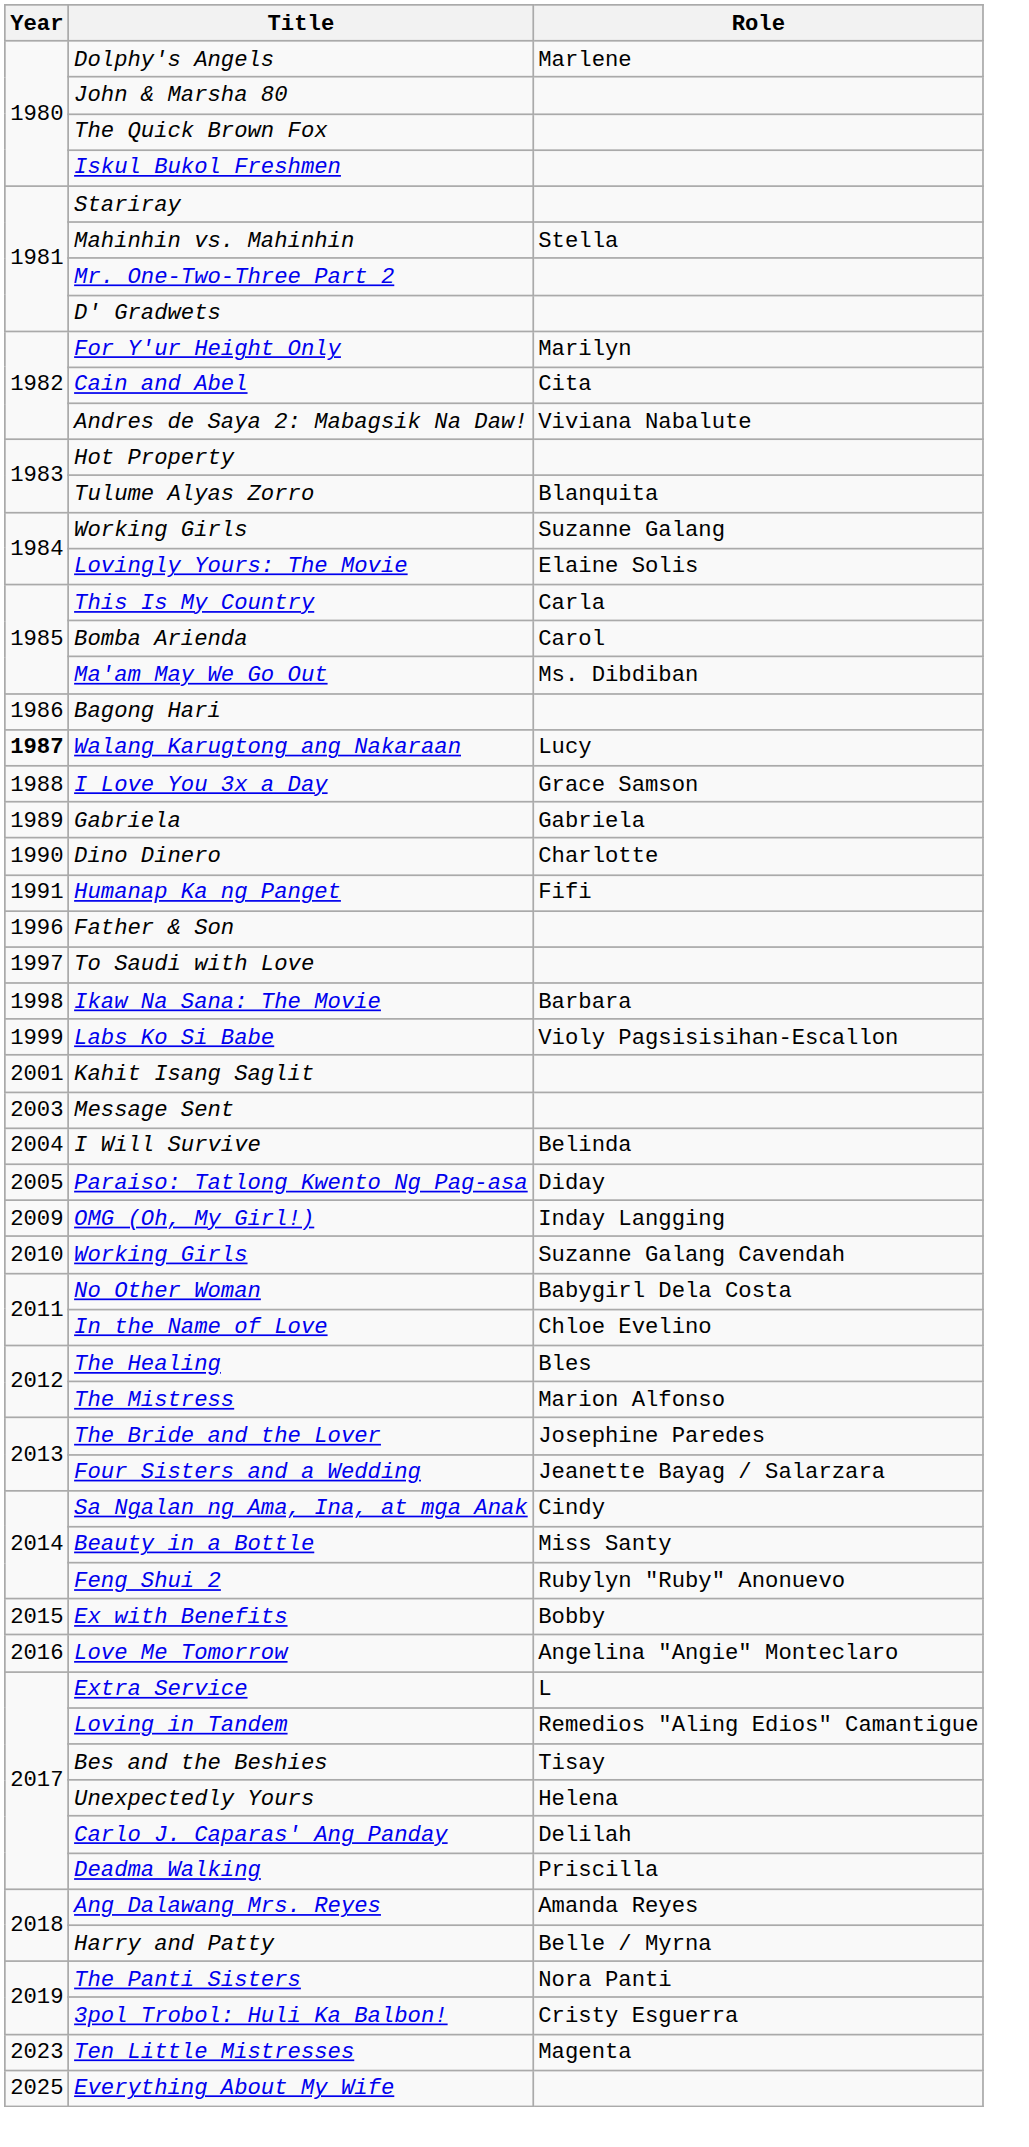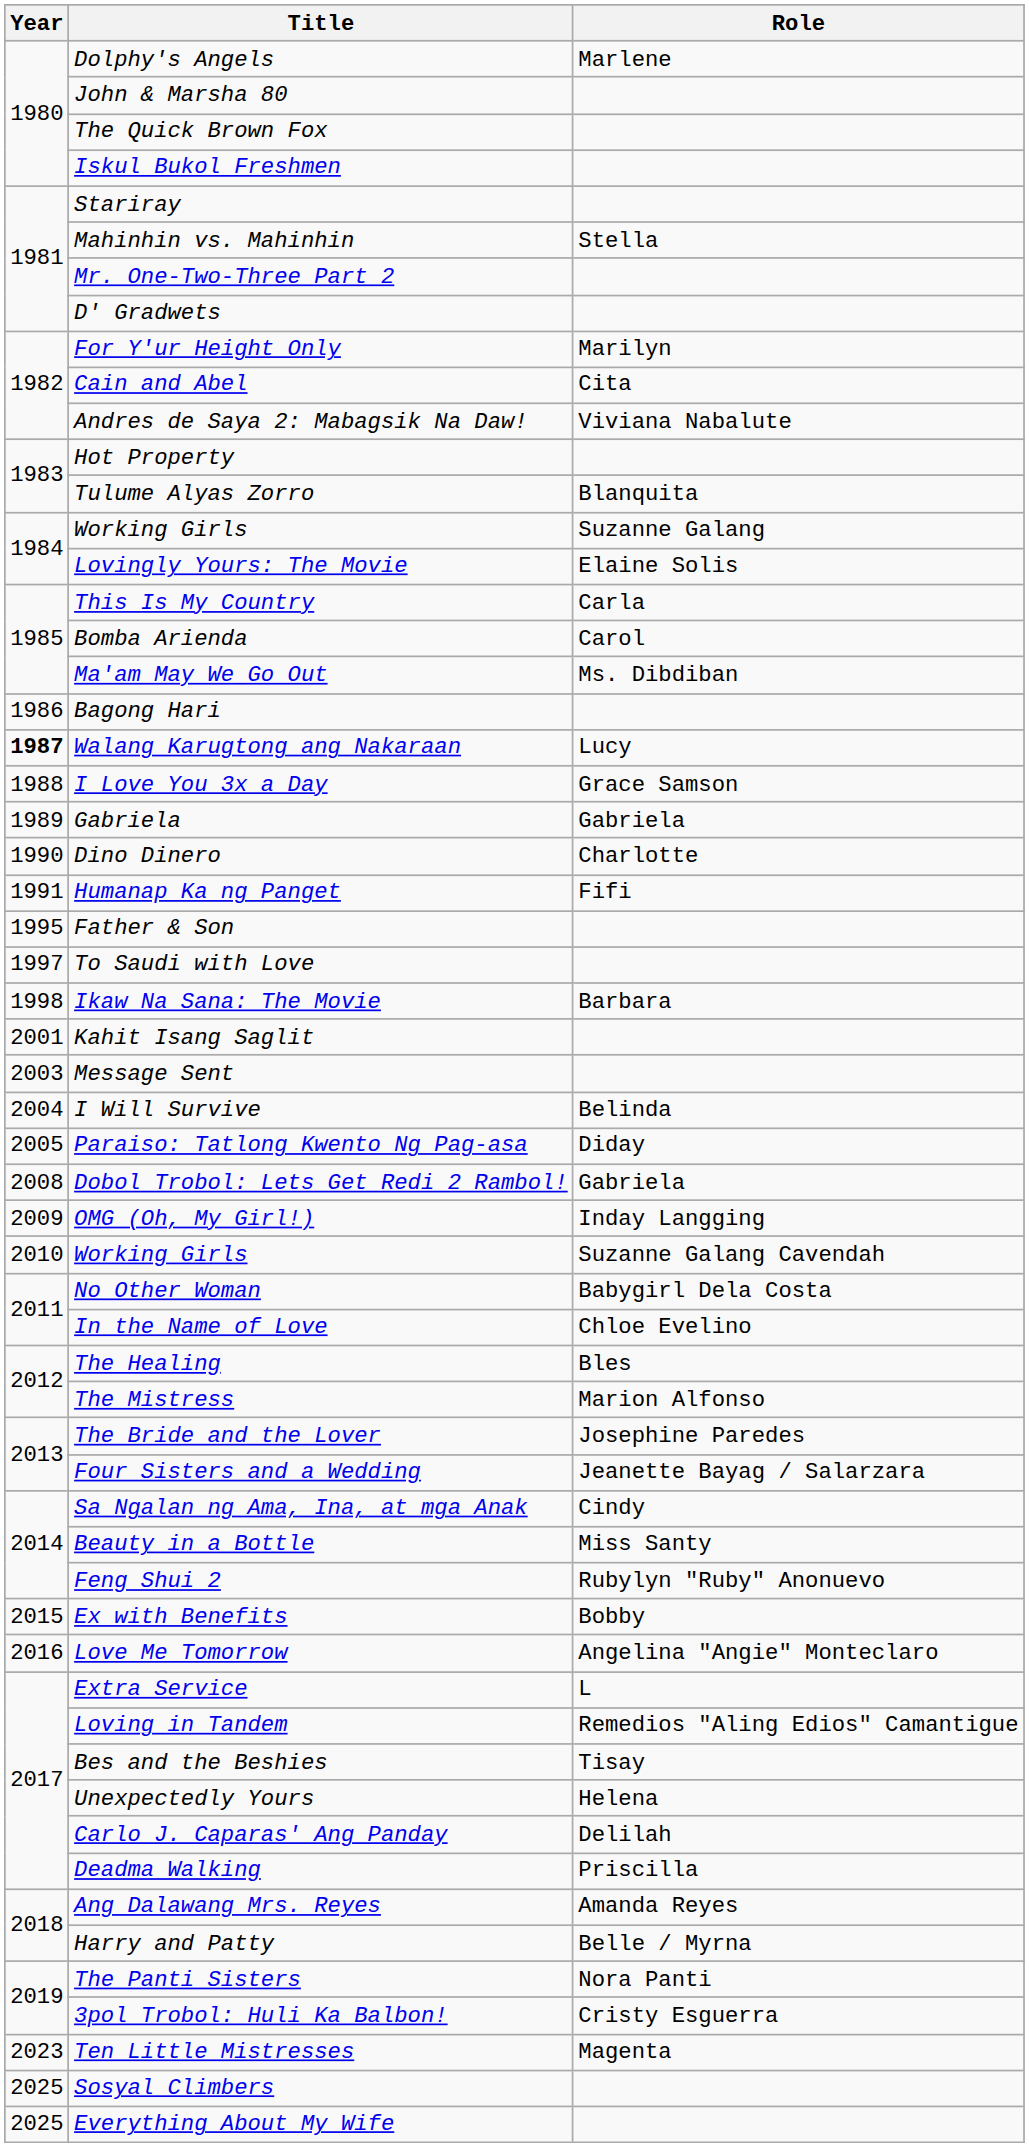 <table class="wikitable sortable">
 <tr>
 <th>Year</th>
 <th>Title</th>
 <th>Role</th>
 </tr>
 <tr>
 <td rowspan=4>1980</td>
 <td><em>Dolphy's Angels</em></td>
 <td>Marlene</td>
 </tr>
 <tr>
 <td><em>John & Marsha 80</em></td>
 <td></td>
 </tr>
 <tr>
 <td><em>The Quick Brown Fox</em></td>
 <td></td>
 </tr>
 <tr>
 <td><em><a href='#'>Iskul Bukol Freshmen</a></em></td>
 <td></td>
 </tr>
 <tr>
 <td rowspan="4">1981</td>
 <td><em>Stariray</em></td>
 <td></td>
 </tr>
 <tr>
 <td><em>Mahinhin vs. Mahinhin</em></td>
 <td>Stella</td>
 </tr>
 <tr>
 <td><em><a href='#'>Mr. One-Two-Three Part 2</a></em></td>
 <td></td>
 </tr>
 <tr>
 <td><em>D' Gradwets</em></td>
 <td></td>
 </tr>
 <tr>
 <td rowspan="3">1982</td>
 <td><em><a href='#'>For Y'ur Height Only</a></em></td>
 <td>Marilyn</td>
 </tr>
 <tr>
 <td><em><a href='#'>Cain and Abel</a></em></td>
 <td>Cita</td>
 </tr>
 <tr>
 <td><em>Andres de Saya 2: Mabagsik Na Daw!</em></td>
 <td>Viviana Nabalute</td>
 </tr>
 <tr>
 <td rowspan="2">1983</td>
 <td><em>Hot Property</em></td>
 <td></td>
 </tr>
 <tr>
 <td><em>Tulume Alyas Zorro</em></td>
 <td>Blanquita</td>
 </tr>
 <tr>
 <td rowspan=2>1984</td>
 <td><em>Working Girls</em></td>
 <td>Suzanne Galang</td>
 </tr>
 <tr>
 <td><em><a href='#'>Lovingly Yours: The Movie</a></em></td>
 <td>Elaine Solis</td>
 </tr>
 <tr>
 <td rowspan=3>1985</td>
 <td><em><a href='#'>This Is My Country</a></em></td>
 <td>Carla</td>
 </tr>
 <tr>
 <td><em>Bomba Arienda</em></td>
 <td>Carol</td>
 </tr>
 <tr>
 <td><em><a href='#'>Ma'am May We Go Out</a></em></td>
 <td>Ms. Dibdiban</td>
 </tr>
 <tr>
 <td>1986</td>
 <td><em>Bagong Hari</em></td>
 <td></td>
 </tr>
 <tr>
 <td><strong>1987</strong></td>
 <td><em><a href='#'>Walang Karugtong ang Nakaraan</a></em></td>
 <td>Lucy</td>
 </tr>
 <tr>
 <td>1988</td>
 <td><em><a href='#'>I Love You 3x a Day</a></em></td>
 <td>Grace Samson</td>
 </tr>
 <tr>
 <td>1989</td>
 <td><em>Gabriela</em></td>
 <td>Gabriela</td>
 </tr>
 <tr>
 <td>1990</td>
 <td><em>Dino Dinero</em></td>
 <td>Charlotte</td>
 </tr>
 <tr>
 <td>1991</td>
 <td><em><a href='#'>Humanap Ka ng Panget</a></em></td>
 <td>Fifi</td>
 </tr>
 <tr>
-<td>1996</td>
+<td>1995</td>
 <td><em>Father & Son</em></td>
 <td></td>
 </tr>
 <tr>
 <td>1997</td>
 <td><em>To Saudi with Love</em></td>
 <td></td>
 </tr>
 <tr>
 <td>1998</td>
 <td><em><a href='#'>Ikaw Na Sana: The Movie</a></em></td>
 <td>Barbara</td>
-</tr>
-<tr>
-<td>1999</td>
-<td><em><a href='#'>Labs Ko Si Babe</a></em></td>
-<td>Violy Pagsisisihan-Escallon</td>
 </tr>
 <tr>
 <td>2001</td>
 <td><em>Kahit Isang Saglit</em></td>
 <td></td>
 </tr>
 <tr>
 <td>2003</td>
 <td><em>Message Sent</em></td>
 <td></td>
 </tr>
 <tr>
 <td>2004</td>
 <td><em>I Will Survive</em></td>
 <td>Belinda</td>
 </tr>
 <tr>
 <td>2005</td>
 <td><em><a href='#'>Paraiso: Tatlong Kwento Ng Pag-asa</a></em></td>
 <td>Diday</td>
+</tr>
+<tr>
+<td>2008</td>
+<td><em><a href='#'>Dobol Trobol: Lets Get Redi 2 Rambol!</a></em></td>
+<td>Gabriela</td>
 </tr>
 <tr>
 <td>2009</td>
 <td><em><a href='#'>OMG (Oh, My Girl!)</a></em></td>
 <td>Inday Langging</td>
 </tr>
 <tr>
 <td>2010</td>
 <td><em><a href='#'>Working Girls</a></em></td>
 <td>Suzanne Galang Cavendah</td>
 </tr>
 <tr>
 <td rowspan=2>2011</td>
 <td><em><a href='#'>No Other Woman</a></em></td>
 <td>Babygirl Dela Costa</td>
 </tr>
 <tr>
 <td><em><a href='#'>In the Name of Love</a></em></td>
 <td>Chloe Evelino</td>
 </tr>
 <tr>
 <td rowspan=2>2012</td>
 <td><em><a href='#'>The Healing</a></em></td>
 <td>Bles</td>
 </tr>
 <tr>
 <td><em><a href='#'>The Mistress</a></em></td>
 <td>Marion Alfonso</td>
 </tr>
 <tr>
 <td rowspan=2>2013</td>
 <td><em><a href='#'>The Bride and the Lover</a></em></td>
 <td>Josephine Paredes</td>
 </tr>
 <tr>
 <td><em><a href='#'>Four Sisters and a Wedding</a></em></td>
 <td>Jeanette Bayag / Salarzara</td>
 </tr>
 <tr>
 <td rowspan=3>2014</td>
 <td><em><a href='#'>Sa Ngalan ng Ama, Ina, at mga Anak</a></em></td>
 <td>Cindy</td>
 </tr>
 <tr>
 <td><em><a href='#'>Beauty in a Bottle</a></em></td>
 <td>Miss Santy</td>
 </tr>
 <tr>
 <td><em><a href='#'>Feng Shui 2</a></em></td>
 <td>Rubylyn "Ruby" Anonuevo</td>
 </tr>
 <tr>
 <td>2015</td>
 <td><em><a href='#'>Ex with Benefits</a></em></td>
 <td>Bobby</td>
 </tr>
 <tr>
 <td>2016</td>
 <td><em><a href='#'>Love Me Tomorrow</a></em></td>
 <td>Angelina "Angie" Monteclaro</td>
 </tr>
 <tr>
 <td rowspan=6>2017</td>
 <td><em><a href='#'>Extra Service</a></em></td>
 <td>L</td>
 </tr>
 <tr>
 <td><em><a href='#'>Loving in Tandem</a></em></td>
 <td>Remedios "Aling Edios" Camantigue</td>
 </tr>
 <tr>
 <td><em>Bes and the Beshies</em></td>
 <td>Tisay</td>
 </tr>
 <tr>
 <td><em>Unexpectedly Yours</em></td>
 <td>Helena</td>
 </tr>
 <tr>
 <td><em><a href='#'>Carlo J. Caparas' Ang Panday</a></em></td>
 <td>Delilah</td>
 </tr>
 <tr>
 <td><em><a href='#'>Deadma Walking</a></em></td>
 <td>Priscilla</td>
 </tr>
 <tr>
 <td rowspan=2>2018</td>
 <td><em><a href='#'>Ang Dalawang Mrs. Reyes</a></em></td>
 <td>Amanda Reyes</td>
 </tr>
 <tr>
 <td><em>Harry and Patty</em></td>
 <td>Belle / Myrna</td>
 </tr>
 <tr>
 <td rowspan=2>2019</td>
 <td><em><a href='#'>The Panti Sisters</a></em></td>
 <td>Nora Panti</td>
 </tr>
 <tr>
 <td><em><a href='#'>3pol Trobol: Huli Ka Balbon!</a></em></td>
 <td>Cristy Esguerra</td>
 </tr>
 <tr>
 <td>2023</td>
 <td><em><a href='#'>Ten Little Mistresses</a></em></td>
 <td>Magenta</td>
 </tr>
 <tr>
 <td>2025</td>
+<td><em><a href='#'>Sosyal Climbers</a></em></td>
+<td></td>
+</tr>
+<tr>
+<td>2025</td>
 <td><a href='#'><em>Everything About My Wife</em></a></td>
 <td></td>
 </tr>
 </table>
